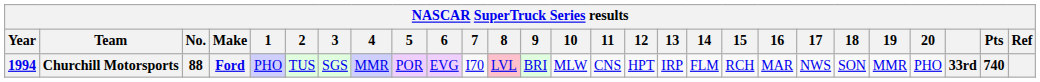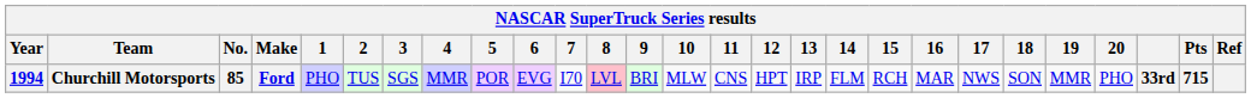 <table class="wikitable" style="text-align:center; font-size:75%">
 <tr>
 <th colspan=45><a href='#'>NASCAR</a> <a href='#'>SuperTruck Series</a> results</th>
 </tr>
 <tr>
 <th>Year</th>
 <th>Team</th>
 <th>No.</th>
 <th>Make</th>
 <th>1</th>
 <th>2</th>
 <th>3</th>
 <th>4</th>
 <th>5</th>
 <th>6</th>
 <th>7</th>
 <th>8</th>
 <th>9</th>
 <th>10</th>
 <th>11</th>
 <th>12</th>
 <th>13</th>
 <th>14</th>
 <th>15</th>
 <th>16</th>
 <th>17</th>
 <th>18</th>
 <th>19</th>
 <th>20</th>
 <th></th>
 <th>Pts</th>
 <th>Ref</th>
 </tr>
 <tr>
 <th><a href='#'>1994</a></th>
 <th>Churchill Motorsports</th>
-<th>88</th>
+<th>85</th>
 <th><a href='#'>Ford</a></th>
 <td style="background:#CFCFFF;"><a href='#'>PHO</a><br></td>
 <td style="background:#DFFFDF;"><a href='#'>TUS</a><br></td>
 <td style="background:#DFFFDF;"><a href='#'>SGS</a><br></td>
 <td style="background:#CFCFFF;"><a href='#'>MMR</a><br></td>
 <td style="background:#EFCFFF;"><a href='#'>POR</a><br></td>
 <td style="background:#EFCFFF;"><a href='#'>EVG</a><br></td>
 <td><a href='#'>I70</a></td>
 <td style="background: pink;"><a href='#'>LVL</a></td>
 <td style="background:#DFFFDF;"><a href='#'>BRI</a><br></td>
 <td><a href='#'>MLW</a></td>
 <td><a href='#'>CNS</a></td>
 <td><a href='#'>HPT</a></td>
 <td><a href='#'>IRP</a></td>
 <td><a href='#'>FLM</a></td>
 <td><a href='#'>RCH</a></td>
 <td><a href='#'>MAR</a></td>
 <td><a href='#'>NWS</a></td>
 <td><a href='#'>SON</a></td>
 <td><a href='#'>MMR</a></td>
 <td><a href='#'>PHO</a></td>
 <th>33rd</th>
-<th>740</th>
+<th>715</th>
 <th></th>
 </tr>
 </table>
